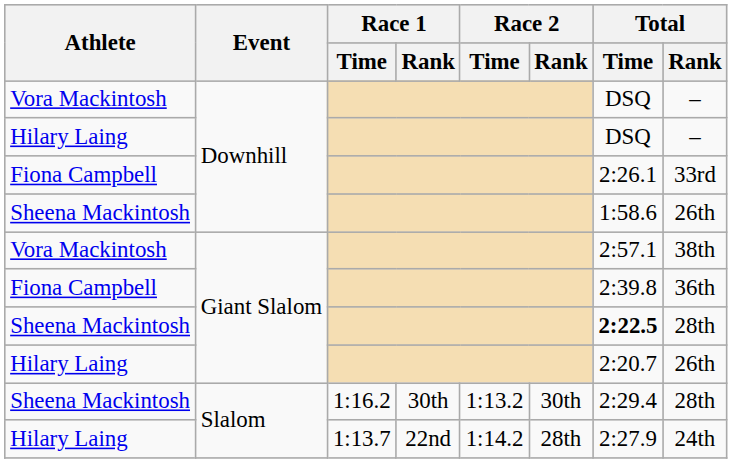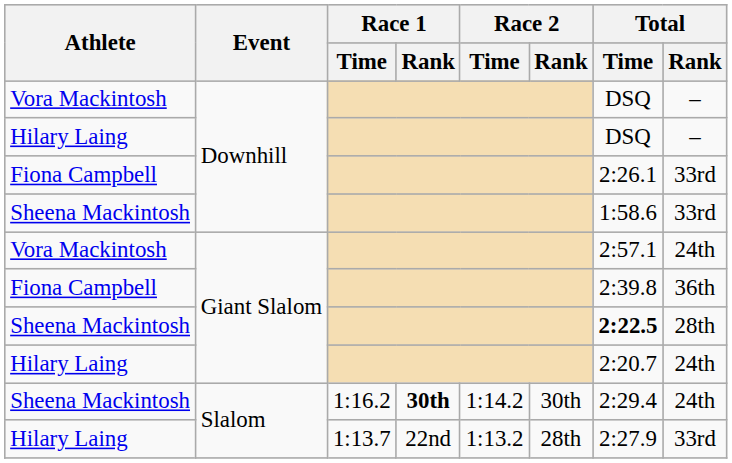 <table class="wikitable" style="font-size:90%">
 <tr>
 <th rowspan="2">Athlete</th>
 <th rowspan="2">Event</th>
 <th colspan="2">Race 1</th>
 <th colspan="2">Race 2</th>
 <th colspan="2">Total</th>
 </tr>
 <tr>
 <th>Time</th>
 <th>Rank</th>
 <th>Time</th>
 <th>Rank</th>
 <th>Time</th>
 <th>Rank</th>
 </tr>
 <tr>
 <td><a href='#'>Vora Mackintosh</a></td>
 <td rowspan="4">Downhill</td>
 <td colspan="4" bgcolor="wheat"></td>
 <td align="center">DSQ</td>
 <td align="center">–</td>
 </tr>
 <tr>
 <td><a href='#'>Hilary Laing</a></td>
 <td colspan="4" bgcolor="wheat"></td>
 <td align="center">DSQ</td>
 <td align="center">–</td>
 </tr>
 <tr>
 <td><a href='#'>Fiona Campbell</a></td>
 <td colspan="4" bgcolor="wheat"></td>
 <td align="center">2:26.1</td>
 <td align="center">33rd</td>
 </tr>
 <tr>
 <td><a href='#'>Sheena Mackintosh</a></td>
 <td colspan="4" bgcolor="wheat"></td>
 <td align="center">1:58.6</td>
-<td align="center">26th</td>
+<td align="center">33rd</td>
 </tr>
 <tr>
 <td><a href='#'>Vora Mackintosh</a></td>
 <td rowspan="4">Giant Slalom</td>
 <td colspan="4" bgcolor="wheat"></td>
 <td align="center">2:57.1</td>
-<td align="center">38th</td>
+<td align="center">24th</td>
 </tr>
 <tr>
 <td><a href='#'>Fiona Campbell</a></td>
 <td colspan="4" bgcolor="wheat"></td>
 <td align="center">2:39.8</td>
 <td align="center">36th</td>
 </tr>
 <tr>
 <td><a href='#'>Sheena Mackintosh</a></td>
 <td colspan="4" bgcolor="wheat"></td>
 <td align="center"><strong>2:22.5</strong></td>
 <td align="center">28th</td>
 </tr>
 <tr>
 <td><a href='#'>Hilary Laing</a></td>
 <td colspan="4" bgcolor="wheat"></td>
 <td align="center">2:20.7</td>
-<td align="center">26th</td>
+<td align="center">24th</td>
 </tr>
 <tr>
 <td><a href='#'>Sheena Mackintosh</a></td>
 <td rowspan="2">Slalom</td>
 <td align="center">1:16.2</td>
-<td align="center">30th</td>
-<td align="center">1:13.2</td>
+<td align="center"><strong>30th</strong></td>
+<td align="center">1:14.2</td>
 <td align="center">30th</td>
 <td align="center">2:29.4</td>
-<td align="center">28th</td>
+<td align="center">24th</td>
 </tr>
 <tr>
 <td><a href='#'>Hilary Laing</a></td>
 <td align="center">1:13.7</td>
 <td align="center">22nd</td>
-<td align="center">1:14.2</td>
+<td align="center">1:13.2</td>
 <td align="center">28th</td>
 <td align="center">2:27.9</td>
-<td align="center">24th</td>
+<td align="center">33rd</td>
 </tr>
 </table>
